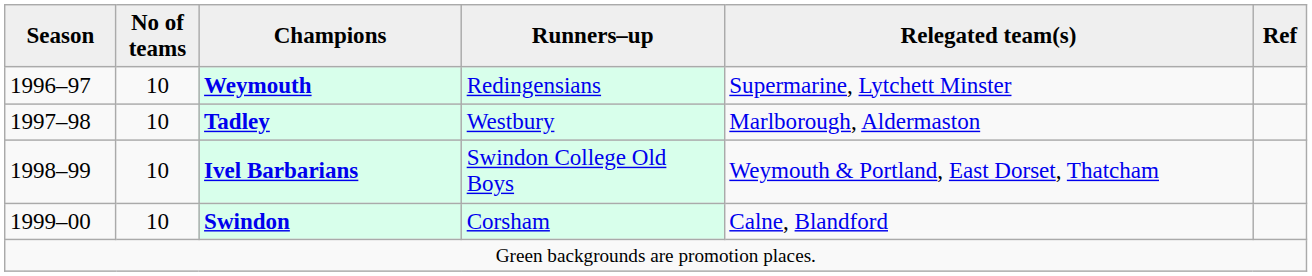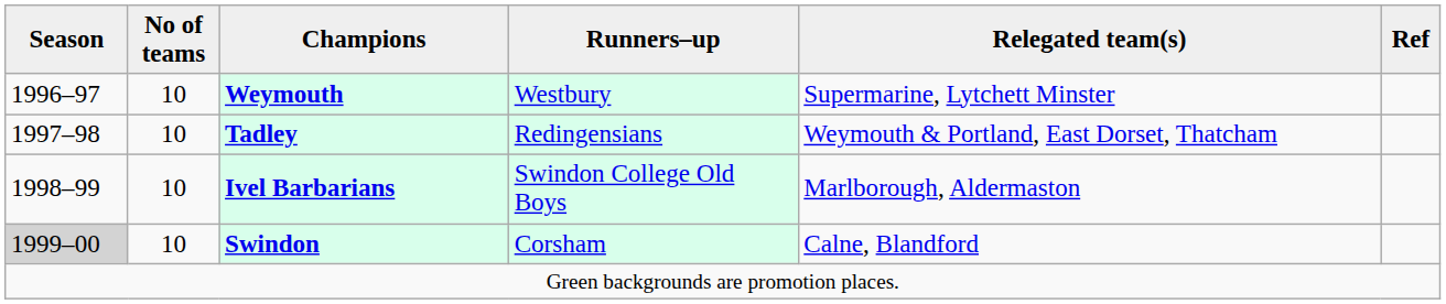 <table class="wikitable" style="text-align: left;">
 <tr>
 <th style="background:#efefef; width:70px;">Season</th>
 <th style="background:#efefef; width:50px;">No of teams</th>
 <th style="background:#efefef; width:175px;">Champions</th>
 <th style="background:#efefef; width:175px;">Runners–up</th>
 <th style="background:#efefef; width:360px;">Relegated team(s)</th>
 <th style="background:#efefef; width:30px;">Ref</th>
 </tr>
 <tr align="left">
 <td>1996–97</td>
 <td style="text-align: center;">10</td>
 <td style="background:#d8ffeb;"><strong><a href='#'>Weymouth</a></strong></td>
-<td style="background:#d8ffeb;"><a href='#'>Redingensians</a></td>
+<td style="background:#d8ffeb;"><a href='#'>Westbury</a></td>
 <td><a href='#'>Supermarine</a>, <a href='#'>Lytchett Minster</a></td>
 <td></td>
 </tr>
 <tr>
 <td>1997–98</td>
 <td style="text-align: center;">10</td>
 <td style="background:#d8ffeb;"><strong><a href='#'>Tadley</a></strong></td>
-<td style="background:#d8ffeb;"><a href='#'>Westbury</a></td>
-<td><a href='#'>Marlborough</a>, <a href='#'>Aldermaston</a></td>
+<td style="background:#d8ffeb;"><a href='#'>Redingensians</a></td>
+<td><a href='#'>Weymouth & Portland</a>, <a href='#'>East Dorset</a>, <a href='#'>Thatcham</a></td>
 <td></td>
 </tr>
 <tr>
 <td>1998–99</td>
 <td style="text-align: center;">10</td>
 <td style="background:#d8ffeb;"><strong><a href='#'>Ivel Barbarians</a></strong></td>
 <td style="background:#d8ffeb;"><a href='#'>Swindon College Old Boys</a></td>
-<td><a href='#'>Weymouth & Portland</a>, <a href='#'>East Dorset</a>, <a href='#'>Thatcham</a></td>
+<td><a href='#'>Marlborough</a>, <a href='#'>Aldermaston</a></td>
 <td></td>
 </tr>
 <tr>
-<td>1999–00</td>
+<td style="background: lightgrey;">1999–00</td>
 <td style="text-align: center;">10</td>
 <td style="background:#d8ffeb;"><strong><a href='#'>Swindon</a></strong></td>
 <td style="background:#d8ffeb;"><a href='#'>Corsham</a></td>
 <td><a href='#'>Calne</a>, <a href='#'>Blandford</a></td>
 <td></td>
 </tr>
 <tr>
 <td colspan="6" style="border:0; font-size:smaller; text-align:center;">Green backgrounds are promotion places.</td>
 </tr>
 </table>
